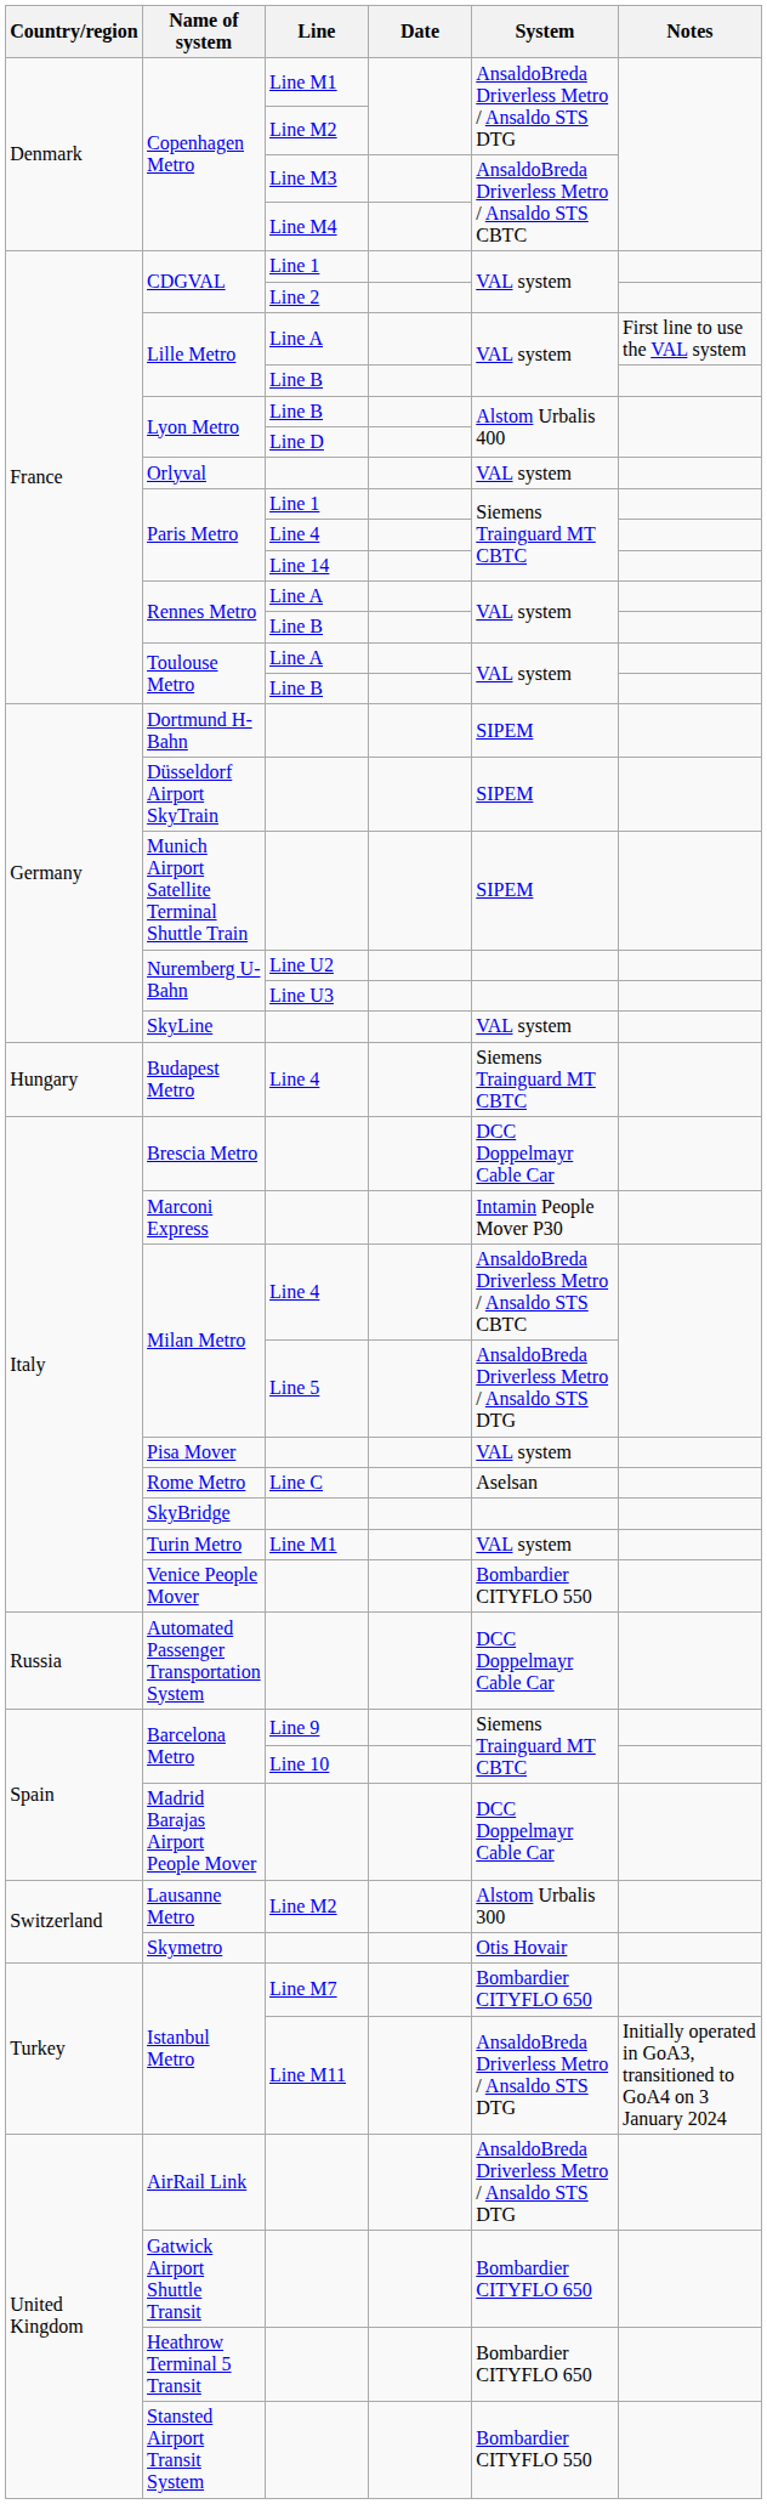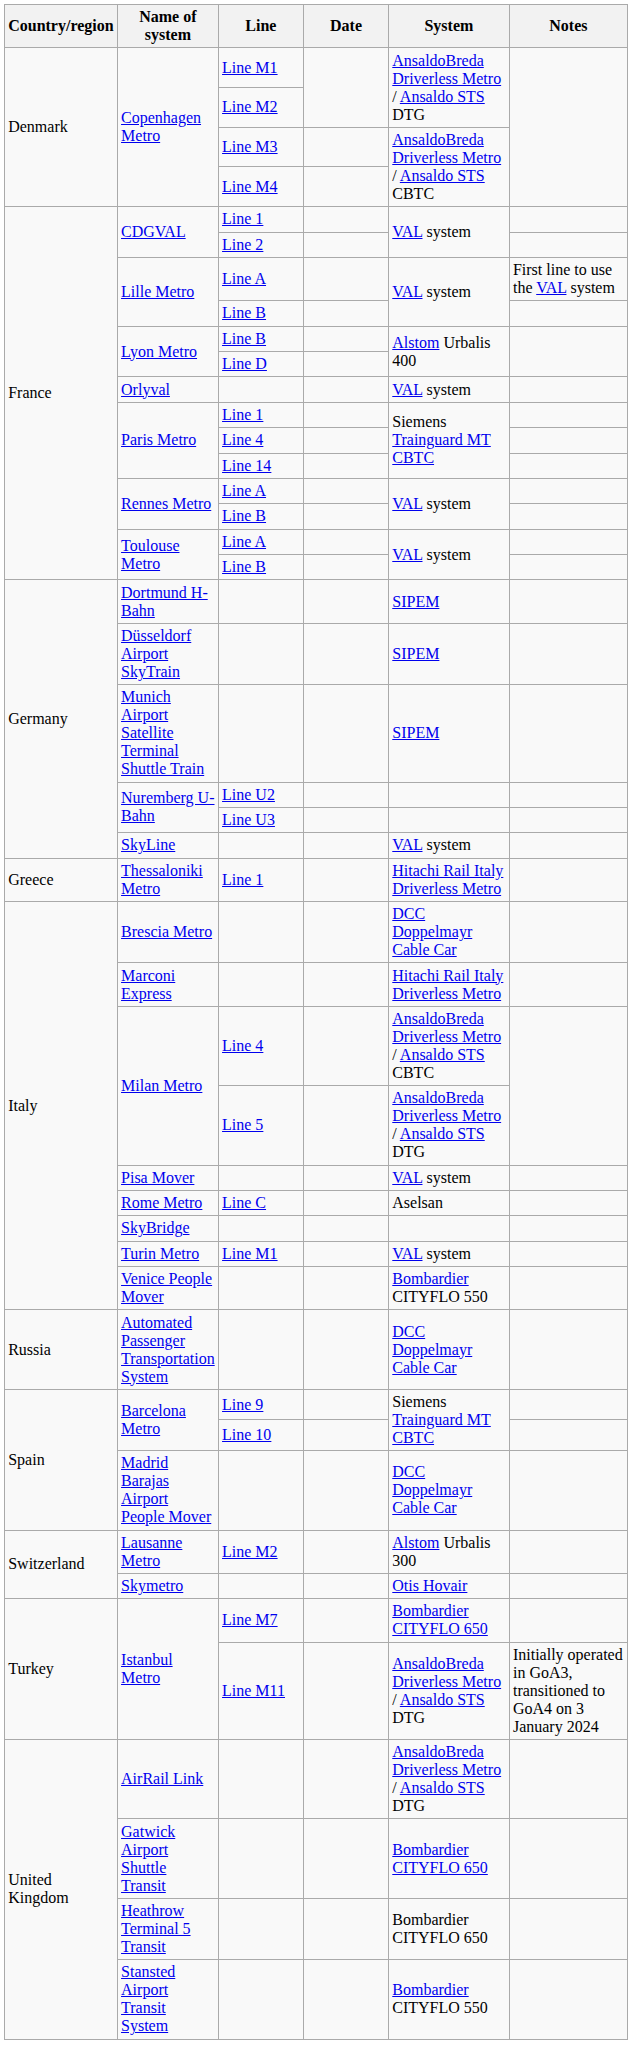 <table class="wikitable sortable" style="width:100%">
 <tr>
 <th style="width:15%">Country/region</th>
 <th style="width:15%">Name of system</th>
 <th style="width:15%">Line</th>
 <th style="width:15%">Date</th>
 <th style="width:20%">System</th>
 <th style="width:20%">Notes</th>
 </tr>
 <tr>
 <td rowspan="4">Denmark</td>
 <td rowspan="4"><a href='#'>Copenhagen Metro</a></td>
 <td><a href='#'>Line M1</a></td>
 <td rowspan="2"></td>
 <td rowspan="2"><a href='#'>AnsaldoBreda Driverless Metro</a> / <a href='#'>Ansaldo STS</a> DTG</td>
 <td rowspan="4"></td>
 </tr>
 <tr>
 <td><a href='#'>Line M2</a></td>
 </tr>
 <tr>
 <td><a href='#'>Line M3</a></td>
 <td></td>
 <td rowspan="2"><a href='#'>AnsaldoBreda Driverless Metro</a> / <a href='#'>Ansaldo STS</a> CBTC</td>
 </tr>
 <tr>
 <td><a href='#'>Line M4</a></td>
 <td></td>
 </tr>
 <tr>
 <td rowspan="14">France</td>
 <td rowspan="2"><a href='#'>CDGVAL</a></td>
 <td><a href='#'>Line 1</a></td>
 <td></td>
 <td rowspan="2"><a href='#'>VAL</a> system</td>
 <td></td>
 </tr>
 <tr>
 <td><a href='#'>Line 2</a></td>
 <td></td>
 <td></td>
 </tr>
 <tr>
 <td rowspan=2><a href='#'>Lille Metro</a></td>
 <td><a href='#'>Line A</a></td>
 <td></td>
 <td rowspan="2"><a href='#'>VAL</a> system</td>
 <td>First line to use the <a href='#'>VAL</a> system</td>
 </tr>
 <tr>
 <td><a href='#'>Line B</a></td>
 <td></td>
 <td></td>
 </tr>
 <tr>
 <td rowspan=2><a href='#'>Lyon Metro</a></td>
 <td><a href='#'>Line B</a></td>
 <td></td>
 <td rowspan="2"><a href='#'>Alstom</a> Urbalis 400</td>
 <td rowspan="2"></td>
 </tr>
 <tr>
 <td><a href='#'>Line D</a></td>
 <td></td>
 </tr>
 <tr>
 <td><a href='#'>Orlyval</a></td>
 <td></td>
 <td></td>
 <td><a href='#'>VAL</a> system</td>
 <td></td>
 </tr>
 <tr>
 <td rowspan="3"><a href='#'>Paris Metro</a></td>
 <td><a href='#'>Line 1</a></td>
 <td></td>
 <td rowspan="3">Siemens <a href='#'>Trainguard MT CBTC</a></td>
 <td></td>
 </tr>
 <tr>
 <td><a href='#'>Line 4</a></td>
 <td></td>
 <td></td>
 </tr>
 <tr>
 <td><a href='#'>Line 14</a></td>
 <td></td>
 <td></td>
 </tr>
 <tr>
 <td rowspan=2><a href='#'>Rennes Metro</a></td>
 <td><a href='#'>Line A</a></td>
 <td></td>
 <td rowspan="2"><a href='#'>VAL</a> system</td>
 <td></td>
 </tr>
 <tr>
 <td><a href='#'>Line B</a></td>
 <td></td>
 <td></td>
 </tr>
 <tr>
 <td rowspan="2"><a href='#'>Toulouse Metro</a></td>
 <td><a href='#'>Line A</a></td>
 <td></td>
 <td rowspan="2"><a href='#'>VAL</a> system</td>
 <td></td>
 </tr>
 <tr>
 <td><a href='#'>Line B</a></td>
 <td></td>
 <td></td>
 </tr>
 <tr>
 <td rowspan="6">Germany</td>
 <td><a href='#'>Dortmund H-Bahn</a></td>
 <td></td>
 <td></td>
 <td><a href='#'>SIPEM</a></td>
 <td></td>
 </tr>
 <tr>
 <td><a href='#'>Düsseldorf Airport SkyTrain</a></td>
 <td></td>
 <td></td>
 <td><a href='#'>SIPEM</a></td>
 <td></td>
 </tr>
 <tr>
 <td><a href='#'>Munich Airport Satellite Terminal Shuttle Train</a></td>
 <td></td>
 <td></td>
 <td><a href='#'>SIPEM</a></td>
 <td></td>
 </tr>
 <tr>
 <td rowspan="2"><a href='#'>Nuremberg U-Bahn</a></td>
 <td><a href='#'>Line U2</a></td>
 <td></td>
 <td></td>
 <td></td>
 </tr>
 <tr>
 <td><a href='#'>Line U3</a></td>
 <td></td>
 <td></td>
 <td></td>
 </tr>
 <tr>
 <td><a href='#'>SkyLine</a></td>
 <td></td>
 <td></td>
 <td><a href='#'>VAL</a> system</td>
 <td></td>
 </tr>
 <tr>
-<td>Hungary</td>
-<td><a href='#'>Budapest Metro</a></td>
-<td><a href='#'>Line 4</a></td>
+<td>Greece</td>
+<td><a href='#'>Thessaloniki Metro</a></td>
+<td><a href='#'>Line 1</a></td>
 <td></td>
-<td>Siemens <a href='#'>Trainguard MT CBTC</a></td>
+<td><a href='#'>Hitachi Rail Italy Driverless Metro</a></td>
 <td></td>
 </tr>
 <tr>
 <td rowspan="9">Italy</td>
 <td><a href='#'>Brescia Metro</a></td>
 <td></td>
 <td></td>
 <td><a href='#'>DCC Doppelmayr Cable Car</a></td>
 <td></td>
 </tr>
 <tr>
 <td><a href='#'>Marconi Express</a></td>
 <td></td>
 <td></td>
-<td><a href='#'>Intamin</a> People Mover P30</td>
+<td><a href='#'>Hitachi Rail Italy Driverless Metro</a></td>
 <td></td>
 </tr>
 <tr>
 <td rowspan="2"><a href='#'>Milan Metro</a></td>
 <td><a href='#'>Line 4</a></td>
 <td></td>
 <td><a href='#'>AnsaldoBreda Driverless Metro</a> / <a href='#'>Ansaldo STS</a> CBTC</td>
 <td rowspan="2"></td>
 </tr>
 <tr>
 <td><a href='#'>Line 5</a></td>
 <td></td>
 <td><a href='#'>AnsaldoBreda Driverless Metro</a> / <a href='#'>Ansaldo STS</a> DTG</td>
 </tr>
 <tr>
 <td><a href='#'>Pisa Mover</a></td>
 <td></td>
 <td></td>
 <td><a href='#'>VAL</a> system</td>
 <td></td>
 </tr>
 <tr>
 <td><a href='#'>Rome Metro</a></td>
 <td><a href='#'>Line C</a></td>
 <td></td>
 <td>Aselsan</td>
 <td></td>
 </tr>
 <tr>
 <td><a href='#'>SkyBridge</a></td>
 <td></td>
 <td></td>
 <td></td>
 <td></td>
 </tr>
 <tr>
 <td><a href='#'>Turin Metro</a></td>
 <td><a href='#'>Line M1</a></td>
 <td></td>
 <td><a href='#'>VAL</a> system</td>
 <td></td>
 </tr>
 <tr>
 <td><a href='#'>Venice People Mover</a></td>
 <td></td>
 <td></td>
 <td><a href='#'>Bombardier</a> CITYFLO 550</td>
 <td></td>
 </tr>
 <tr>
 <td>Russia</td>
 <td><a href='#'>Automated Passenger Transportation System</a></td>
 <td></td>
 <td></td>
 <td><a href='#'>DCC Doppelmayr Cable Car</a></td>
 <td></td>
 </tr>
 <tr>
 <td rowspan="3">Spain</td>
 <td rowspan="2"><a href='#'>Barcelona Metro</a></td>
 <td><a href='#'>Line 9</a></td>
 <td></td>
 <td rowspan="2">Siemens <a href='#'>Trainguard MT CBTC</a></td>
 <td></td>
 </tr>
 <tr>
 <td><a href='#'>Line 10</a></td>
 <td></td>
 <td></td>
 </tr>
 <tr>
 <td><a href='#'>Madrid Barajas Airport People Mover</a></td>
 <td></td>
 <td></td>
 <td><a href='#'>DCC Doppelmayr Cable Car</a></td>
 </tr>
 <tr>
 <td rowspan="2">Switzerland</td>
 <td><a href='#'>Lausanne Metro</a></td>
 <td><a href='#'>Line M2</a></td>
 <td></td>
 <td><a href='#'>Alstom</a> Urbalis 300</td>
 <td></td>
 </tr>
 <tr>
 <td><a href='#'>Skymetro</a></td>
 <td></td>
 <td></td>
 <td><a href='#'>Otis Hovair</a></td>
 <td></td>
 </tr>
 <tr>
 <td rowspan=2>Turkey</td>
 <td rowspan=2><a href='#'>Istanbul Metro</a></td>
 <td><a href='#'>Line M7</a></td>
 <td></td>
 <td><a href='#'>Bombardier CITYFLO 650</a></td>
 <td></td>
 </tr>
 <tr>
 <td><a href='#'>Line M11</a></td>
 <td></td>
 <td><a href='#'>AnsaldoBreda Driverless Metro</a> / <a href='#'>Ansaldo STS</a> DTG</td>
 <td>Initially operated in GoA3, transitioned to GoA4 on 3 January 2024</td>
 </tr>
 <tr>
 <td rowspan="4">United Kingdom</td>
 <td><a href='#'>AirRail Link</a></td>
 <td></td>
 <td></td>
 <td><a href='#'>AnsaldoBreda Driverless Metro</a> / <a href='#'>Ansaldo STS</a> DTG</td>
 <td></td>
 </tr>
 <tr>
 <td><a href='#'>Gatwick Airport Shuttle Transit</a></td>
 <td></td>
 <td></td>
 <td><a href='#'>Bombardier CITYFLO 650</a></td>
 <td></td>
 </tr>
 <tr>
 <td><a href='#'>Heathrow Terminal 5 Transit</a></td>
 <td></td>
 <td></td>
 <td>Bombardier CITYFLO 650</td>
 <td></td>
 </tr>
 <tr>
 <td><a href='#'>Stansted Airport Transit System</a></td>
 <td></td>
 <td></td>
 <td><a href='#'>Bombardier</a> CITYFLO 550</td>
 <td></td>
 </tr>
 <tr>
 </tr>
 </table>
